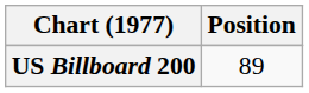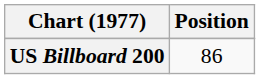 <table class="wikitable sortable plainrowheaders" style="text-align:center">
 <tr>
 <th scope="col">Chart (1977)</th>
 <th scope="col">Position</th>
 </tr>
 <tr>
 </tr>
 <tr>
 <th scope="row">US <em>Billboard</em> 200</th>
-<td align="center">89</td>
+<td align="center">86</td>
 </tr>
 </table>
